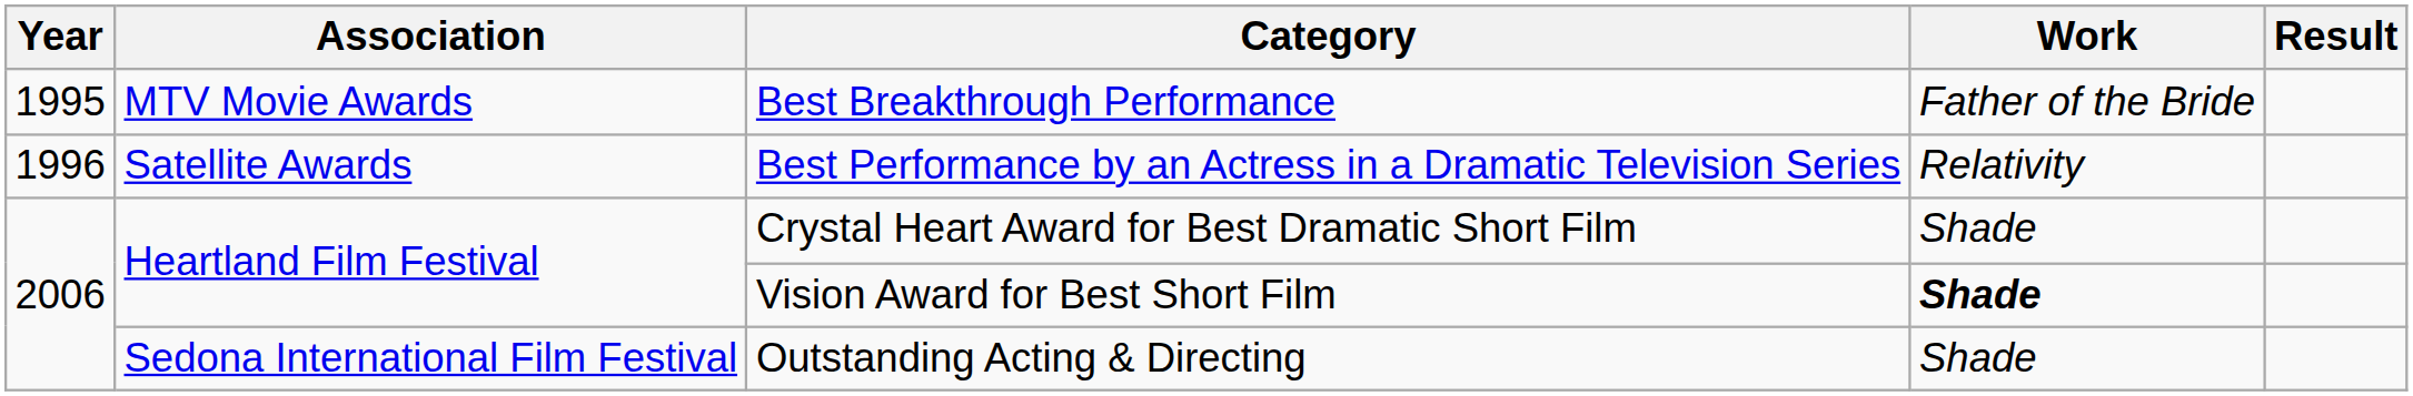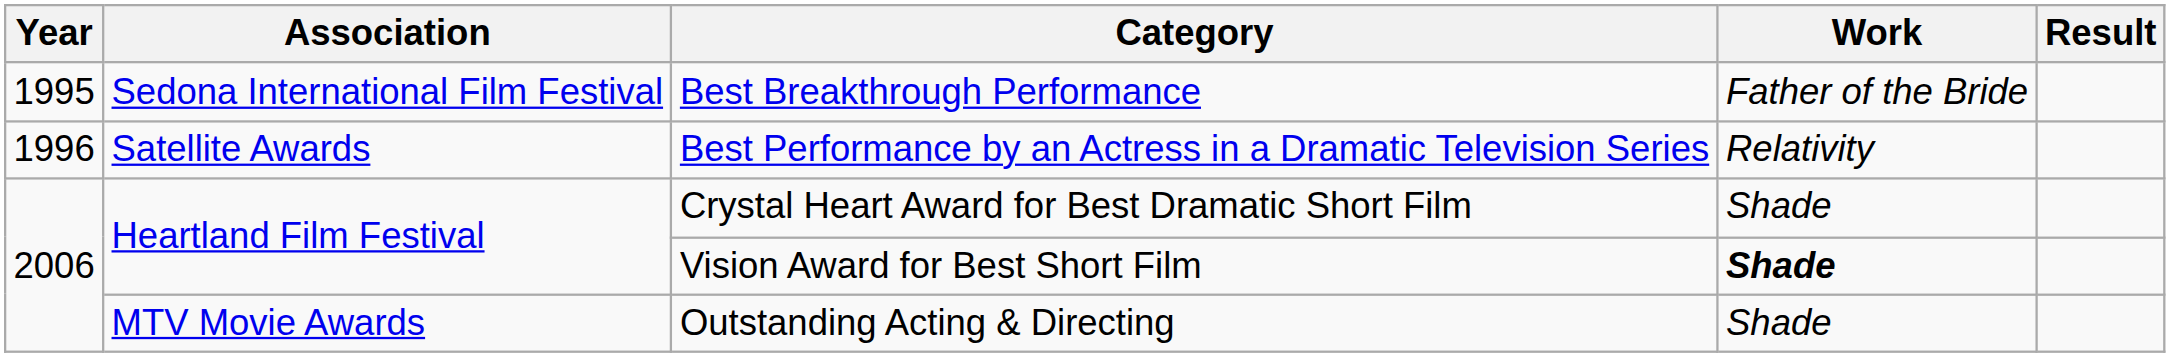 <table class="wikitable sortable">
 <tr>
 <th>Year</th>
 <th>Association</th>
 <th>Category</th>
 <th>Work</th>
 <th>Result</th>
 </tr>
 <tr>
 <td>1995</td>
-<td><a href='#'>MTV Movie Awards</a></td>
+<td><a href='#'>Sedona International Film Festival</a></td>
 <td><a href='#'>Best Breakthrough Performance</a></td>
 <td><em>Father of the Bride</em></td>
 <td></td>
 </tr>
 <tr>
 <td>1996</td>
 <td><a href='#'>Satellite Awards</a></td>
 <td><a href='#'>Best Performance by an Actress in a Dramatic Television Series</a></td>
 <td><em>Relativity</em></td>
 <td></td>
 </tr>
 <tr>
 <td rowspan=3>2006</td>
 <td rowspan=2><a href='#'>Heartland Film Festival</a></td>
 <td>Crystal Heart Award for Best Dramatic Short Film</td>
 <td><em>Shade</em></td>
 <td></td>
 </tr>
 <tr>
 <td>Vision Award for Best Short Film</td>
 <td><strong><em>Shade</em></strong></td>
 <td></td>
 </tr>
 <tr>
-<td><a href='#'>Sedona International Film Festival</a></td>
+<td><a href='#'>MTV Movie Awards</a></td>
 <td>Outstanding Acting & Directing</td>
 <td><em>Shade</em></td>
 <td></td>
 </tr>
 </table>
